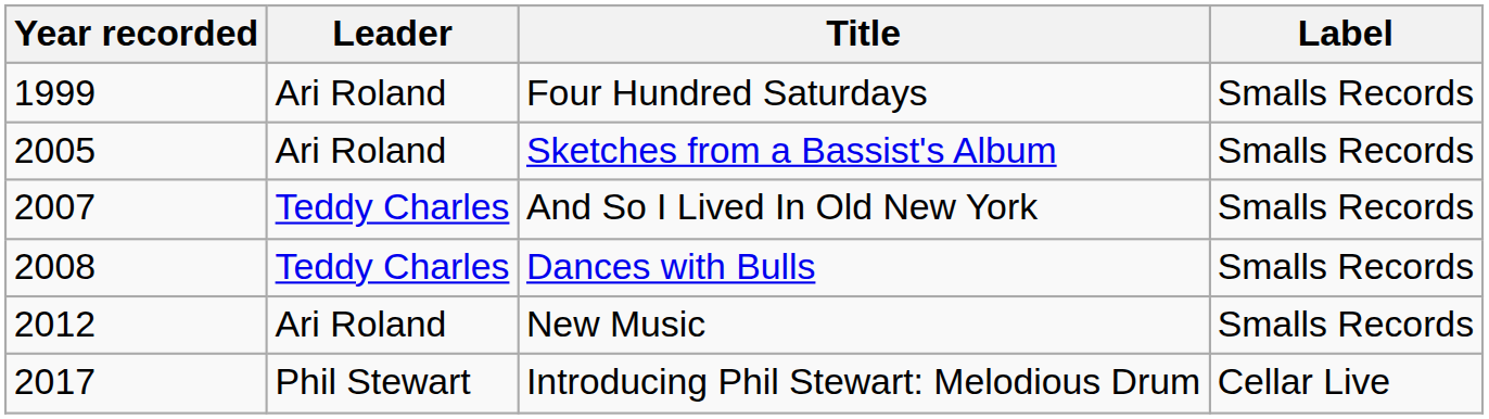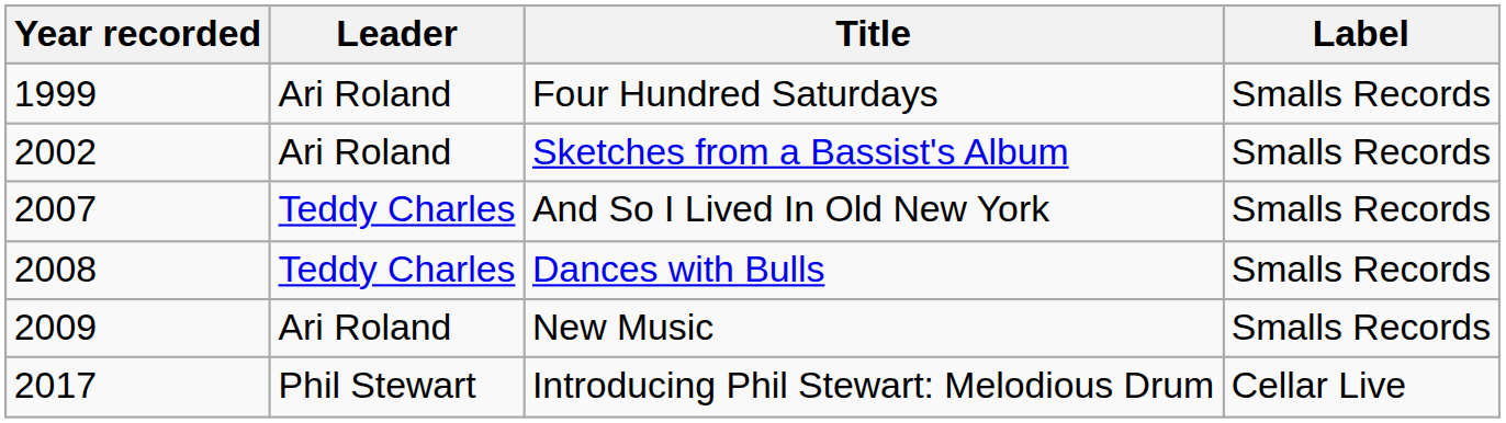 <table class="wikitable sortable">
 <tr>
 <th>Year recorded</th>
 <th>Leader</th>
 <th>Title</th>
 <th>Label</th>
 </tr>
 <tr>
 <td>1999</td>
 <td>Ari Roland</td>
 <td>Four Hundred Saturdays</td>
 <td>Smalls Records</td>
 </tr>
 <tr>
-<td>2005</td>
+<td>2002</td>
 <td>Ari Roland</td>
 <td><a href='#'>Sketches from a Bassist's Album</a></td>
 <td>Smalls Records</td>
 </tr>
 <tr>
 <td>2007</td>
 <td><a href='#'>Teddy Charles</a></td>
 <td>And So I Lived In Old New York</td>
 <td>Smalls Records</td>
 </tr>
 <tr>
 <td>2008</td>
 <td><a href='#'>Teddy Charles</a></td>
 <td><a href='#'>Dances with Bulls</a></td>
 <td>Smalls Records</td>
 </tr>
 <tr>
-<td>2012</td>
+<td>2009</td>
 <td>Ari Roland</td>
 <td>New Music</td>
 <td>Smalls Records</td>
 </tr>
 <tr>
 <td>2017</td>
 <td>Phil Stewart</td>
 <td>Introducing Phil Stewart: Melodious Drum</td>
 <td>Cellar Live</td>
 </tr>
 </table>
